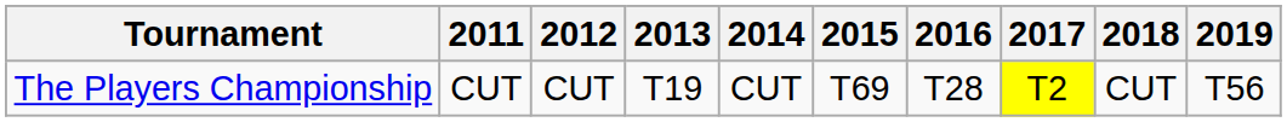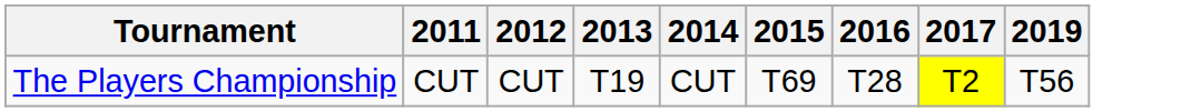 <table class="wikitable" style="font-size:95%;text-align:center;">
 <tr>
 <th>Tournament</th>
 <th>2011</th>
 <th>2012</th>
 <th>2013</th>
 <th>2014</th>
 <th>2015</th>
 <th>2016</th>
 <th>2017</th>
-<th>2018</th>
 <th>2019</th>
 </tr>
 <tr>
 <td align=left><a href='#'>The Players Championship</a></td>
 <td>CUT</td>
 <td>CUT</td>
 <td>T19</td>
 <td>CUT</td>
 <td>T69</td>
 <td>T28</td>
 <td style="background:yellow;">T2</td>
-<td>CUT</td>
 <td>T56</td>
 </tr>
 </table>
